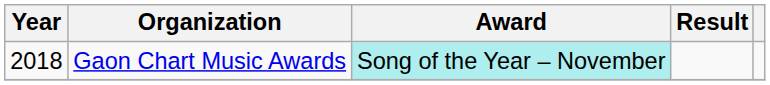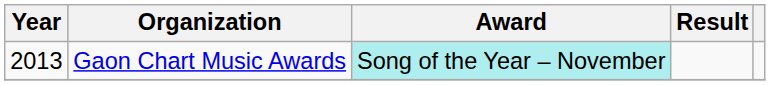 <table class="wikitable plainrowheaders">
 <tr>
 <th scope="col">Year</th>
 <th scope="col">Organization</th>
 <th scope="col">Award</th>
 <th scope="col">Result</th>
 <th class="unsortable"></th>
 </tr>
 <tr>
-<td>2018</td>
+<td>2013</td>
 <td><a href='#'>Gaon Chart Music Awards</a></td>
 <td style="background: paleturquoise;">Song of the Year – November</td>
 <td></td>
 <td align="center"></td>
 </tr>
 <tr>
 </tr>
 </table>
